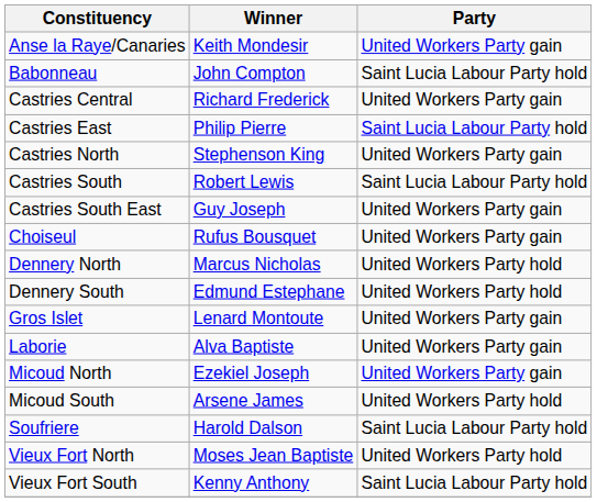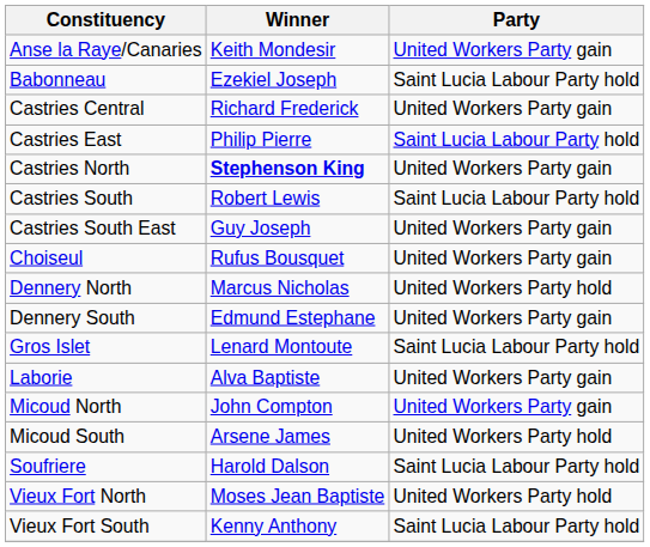 <table class="wikitable sortable" style="text-align: center">
 <tr>
 <th columnspan="7">Constituency</th>
 <th columnspan="5">Winner</th>
 <th columnspan="2">Party</th>
 </tr>
 <tr>
 <td align=left><a href='#'>Anse la Raye</a>/Canaries</td>
 <td align=left><a href='#'>Keith Mondesir</a></td>
 <td align=left><a href='#'>United Workers Party</a> gain</td>
 </tr>
 <tr>
 <td align=left><a href='#'>Babonneau</a></td>
-<td align=left><a href='#'>John Compton</a></td>
+<td align=left><a href='#'>Ezekiel Joseph</a></td>
 <td align=left>Saint Lucia Labour Party hold</td>
 </tr>
 <tr>
 <td align=left>Castries Central</td>
 <td align=left><a href='#'>Richard Frederick</a></td>
 <td align=left>United Workers Party gain</td>
 </tr>
 <tr>
 <td align=left>Castries East</td>
 <td align=left><a href='#'>Philip Pierre</a></td>
 <td align=left><a href='#'>Saint Lucia Labour Party</a> hold</td>
 </tr>
 <tr>
 <td align=left>Castries North</td>
-<td align=left><a href='#'>Stephenson King</a></td>
+<td align=left><strong><a href='#'>Stephenson King</a></strong></td>
 <td align=left>United Workers Party gain</td>
 </tr>
 <tr>
 <td align=left>Castries South</td>
 <td align=left><a href='#'>Robert Lewis</a></td>
 <td align=left>Saint Lucia Labour Party hold</td>
 </tr>
 <tr>
 <td align=left>Castries South East</td>
 <td align=left><a href='#'>Guy Joseph</a></td>
 <td align=left>United Workers Party gain</td>
 </tr>
 <tr>
 <td align=left><a href='#'>Choiseul</a></td>
 <td align=left><a href='#'>Rufus Bousquet</a></td>
 <td align=left>United Workers Party gain</td>
 </tr>
 <tr>
 <td align=left><a href='#'>Dennery</a> North</td>
 <td align=left><a href='#'>Marcus Nicholas</a></td>
 <td align=left>United Workers Party hold</td>
 </tr>
 <tr>
 <td align=left>Dennery South</td>
 <td align=left><a href='#'>Edmund Estephane</a></td>
-<td align=left>United Workers Party hold</td>
+<td align=left>United Workers Party gain</td>
 </tr>
 <tr>
 <td align=left><a href='#'>Gros Islet</a></td>
 <td align=left><a href='#'>Lenard Montoute</a></td>
-<td align=left>United Workers Party gain</td>
+<td align=left>Saint Lucia Labour Party hold</td>
 </tr>
 <tr>
 <td align=left><a href='#'>Laborie</a></td>
 <td align=left><a href='#'>Alva Baptiste</a></td>
 <td align=left>United Workers Party gain</td>
 </tr>
 <tr>
 <td align=left><a href='#'>Micoud</a> North</td>
-<td align=left><a href='#'>Ezekiel Joseph</a></td>
+<td align=left><a href='#'>John Compton</a></td>
 <td align=left><a href='#'>United Workers Party</a> gain</td>
 </tr>
 <tr>
 <td align=left>Micoud South</td>
 <td align=left><a href='#'>Arsene James</a></td>
 <td align=left>United Workers Party hold</td>
 </tr>
 <tr>
 <td align=left><a href='#'>Soufriere</a></td>
 <td align=left><a href='#'>Harold Dalson</a></td>
 <td align=left>Saint Lucia Labour Party hold</td>
 </tr>
 <tr>
 <td align=left><a href='#'>Vieux Fort</a> North</td>
 <td align=left><a href='#'>Moses Jean Baptiste</a></td>
 <td align=left>United Workers Party hold</td>
 </tr>
 <tr>
 <td align=left>Vieux Fort South</td>
 <td align=left><a href='#'>Kenny Anthony</a></td>
 <td align=left>Saint Lucia Labour Party hold</td>
 </tr>
 <tr>
 </tr>
 </table>
